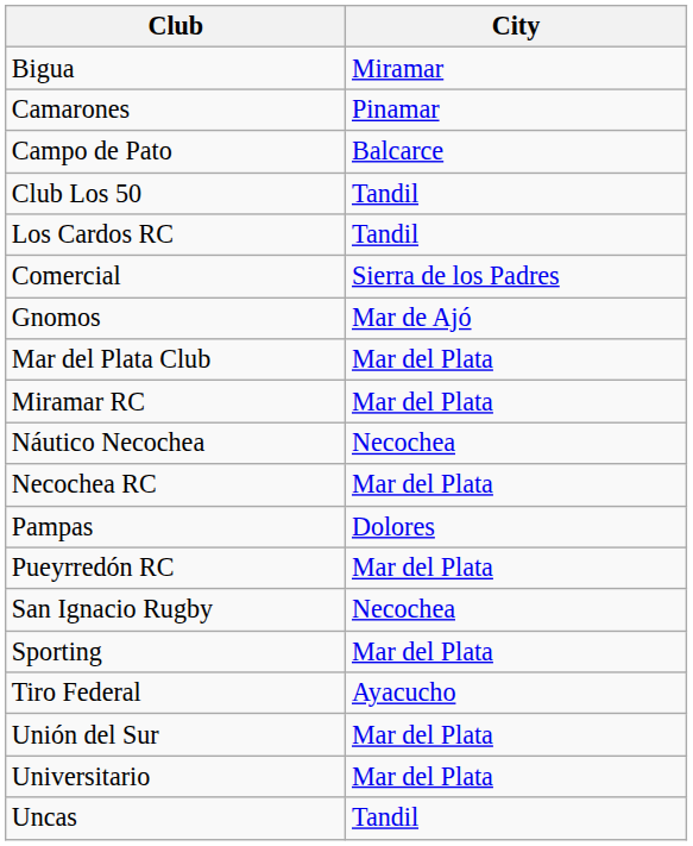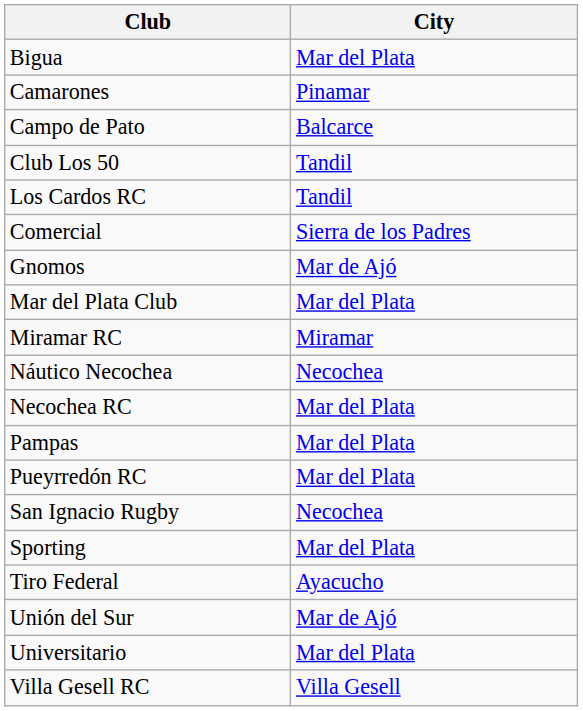 <table class="wikitable sortable">
 <tr>
 <th width=200px>Club</th>
 <th width=200px>City</th>
 </tr>
 <tr>
 <td>Bigua </td>
-<td><a href='#'>Miramar</a></td>
+<td><a href='#'>Mar del Plata</a></td>
 </tr>
 <tr>
 <td>Camarones</td>
 <td><a href='#'>Pinamar</a></td>
 </tr>
 <tr>
 <td>Campo de Pato</td>
 <td><a href='#'>Balcarce</a></td>
 </tr>
 <tr>
 <td>Club Los 50</td>
 <td><a href='#'>Tandil</a></td>
 </tr>
 <tr>
 <td>Los Cardos RC</td>
 <td><a href='#'>Tandil</a></td>
 </tr>
 <tr>
 <td>Comercial </td>
 <td><a href='#'>Sierra de los Padres</a></td>
 </tr>
 <tr>
 <td>Gnomos</td>
 <td><a href='#'>Mar de Ajó</a></td>
 </tr>
 <tr>
 <td>Mar del Plata Club </td>
 <td><a href='#'>Mar del Plata</a></td>
 </tr>
 <tr>
 <td>Miramar RC</td>
-<td><a href='#'>Mar del Plata</a></td>
+<td><a href='#'>Miramar</a></td>
 </tr>
 <tr>
 <td>Náutico Necochea</td>
 <td><a href='#'>Necochea</a></td>
 </tr>
 <tr>
 <td>Necochea RC</td>
 <td><a href='#'>Mar del Plata</a></td>
 </tr>
 <tr>
 <td>Pampas</td>
-<td><a href='#'>Dolores</a></td>
+<td><a href='#'>Mar del Plata</a></td>
 </tr>
 <tr>
 <td>Pueyrredón RC</td>
 <td><a href='#'>Mar del Plata</a></td>
 </tr>
 <tr>
 <td>San Ignacio Rugby</td>
 <td><a href='#'>Necochea</a></td>
 </tr>
 <tr>
 <td>Sporting</td>
 <td><a href='#'>Mar del Plata</a></td>
 </tr>
 <tr>
 <td>Tiro Federal</td>
 <td><a href='#'>Ayacucho</a></td>
 </tr>
 <tr>
 <td>Unión del Sur</td>
-<td><a href='#'>Mar del Plata</a></td>
+<td><a href='#'>Mar de Ajó</a></td>
 </tr>
 <tr>
 <td>Universitario</td>
 <td><a href='#'>Mar del Plata</a></td>
 </tr>
 <tr>
-<td>Uncas</td>
-<td><a href='#'>Tandil</a></td>
+<td>Villa Gesell RC</td>
+<td><a href='#'>Villa Gesell</a></td>
 </tr>
 </table>
